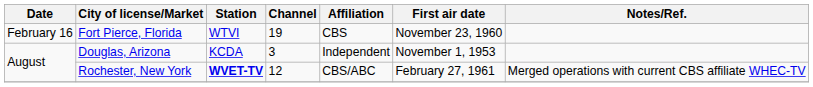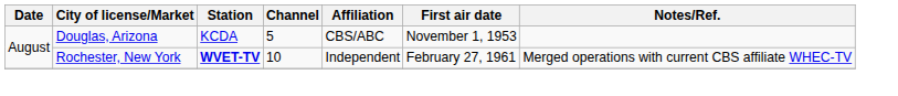 <table class="wikitable unsortable">
 <tr>
 <th>Date</th>
 <th>City of license/Market</th>
 <th>Station</th>
 <th>Channel</th>
 <th>Affiliation</th>
 <th>First air date</th>
 <th>Notes/Ref.</th>
 </tr>
 <tr>
-<td>February 16</td>
-<td><a href='#'>Fort Pierce, Florida</a></td>
-<td><a href='#'>WTVI</a></td>
-<td>19</td>
-<td>CBS</td>
-<td>November 23, 1960</td>
-<td></td>
-</tr>
-<tr>
 <td rowspan=2>August</td>
 <td><a href='#'>Douglas, Arizona</a></td>
 <td><a href='#'>KCDA</a></td>
-<td>3</td>
-<td>Independent</td>
+<td>5</td>
+<td>CBS/ABC</td>
 <td>November 1, 1953</td>
 <td></td>
 </tr>
 <tr>
 <td><a href='#'>Rochester, New York</a></td>
 <td><strong><a href='#'>WVET-TV</a></strong></td>
-<td>12</td>
-<td>CBS/ABC</td>
+<td>10</td>
+<td>Independent</td>
 <td>February 27, 1961</td>
 <td>Merged operations with current CBS affiliate <a href='#'>WHEC-TV</a></td>
 </tr>
 <tr>
 </tr>
 </table>
